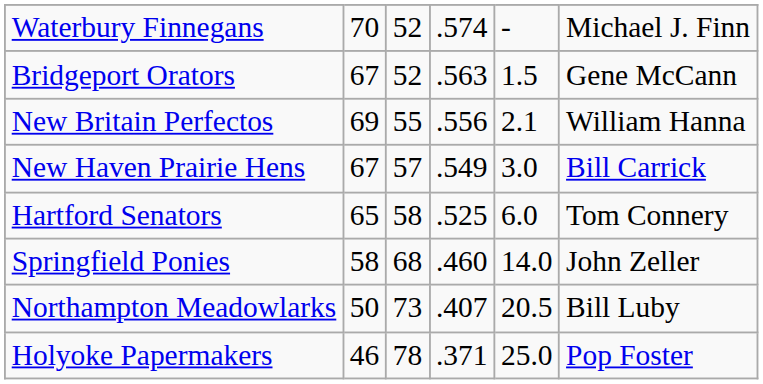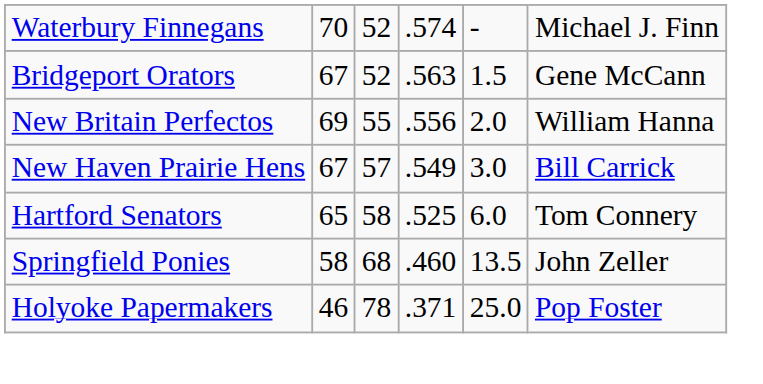 <table class="wikitable" !Team Standings!!W!!L!!PCT!!GB!! Managers>
 <tr>
 <td><a href='#'>Waterbury Finnegans</a></td>
 <td>70</td>
 <td>52</td>
 <td>.574</td>
 <td>-</td>
 <td>Michael J. Finn</td>
 </tr>
 <tr>
 <td><a href='#'>Bridgeport Orators</a></td>
 <td>67</td>
 <td>52</td>
 <td>.563</td>
 <td>1.5</td>
 <td>Gene McCann</td>
 </tr>
 <tr>
 <td><a href='#'>New Britain Perfectos</a></td>
 <td>69</td>
 <td>55</td>
 <td>.556</td>
-<td>2.1</td>
+<td>2.0</td>
 <td>William Hanna</td>
 </tr>
 <tr>
 <td><a href='#'>New Haven Prairie Hens</a></td>
 <td>67</td>
 <td>57</td>
 <td>.549</td>
 <td>3.0</td>
 <td><a href='#'>Bill Carrick</a></td>
 </tr>
 <tr>
 <td><a href='#'>Hartford Senators</a></td>
 <td>65</td>
 <td>58</td>
 <td>.525</td>
 <td>6.0</td>
 <td>Tom Connery</td>
 </tr>
 <tr>
 <td><a href='#'>Springfield Ponies</a></td>
 <td>58</td>
 <td>68</td>
 <td>.460</td>
-<td>14.0</td>
+<td>13.5</td>
 <td>John Zeller</td>
-</tr>
-<tr>
-<td><a href='#'>Northampton Meadowlarks</a></td>
-<td>50</td>
-<td>73</td>
-<td>.407</td>
-<td>20.5</td>
-<td>Bill Luby</td>
 </tr>
 <tr>
 <td><a href='#'>Holyoke Papermakers</a></td>
 <td>46</td>
 <td>78</td>
 <td>.371</td>
 <td>25.0</td>
 <td><a href='#'>Pop Foster</a></td>
 </tr>
 </table>
